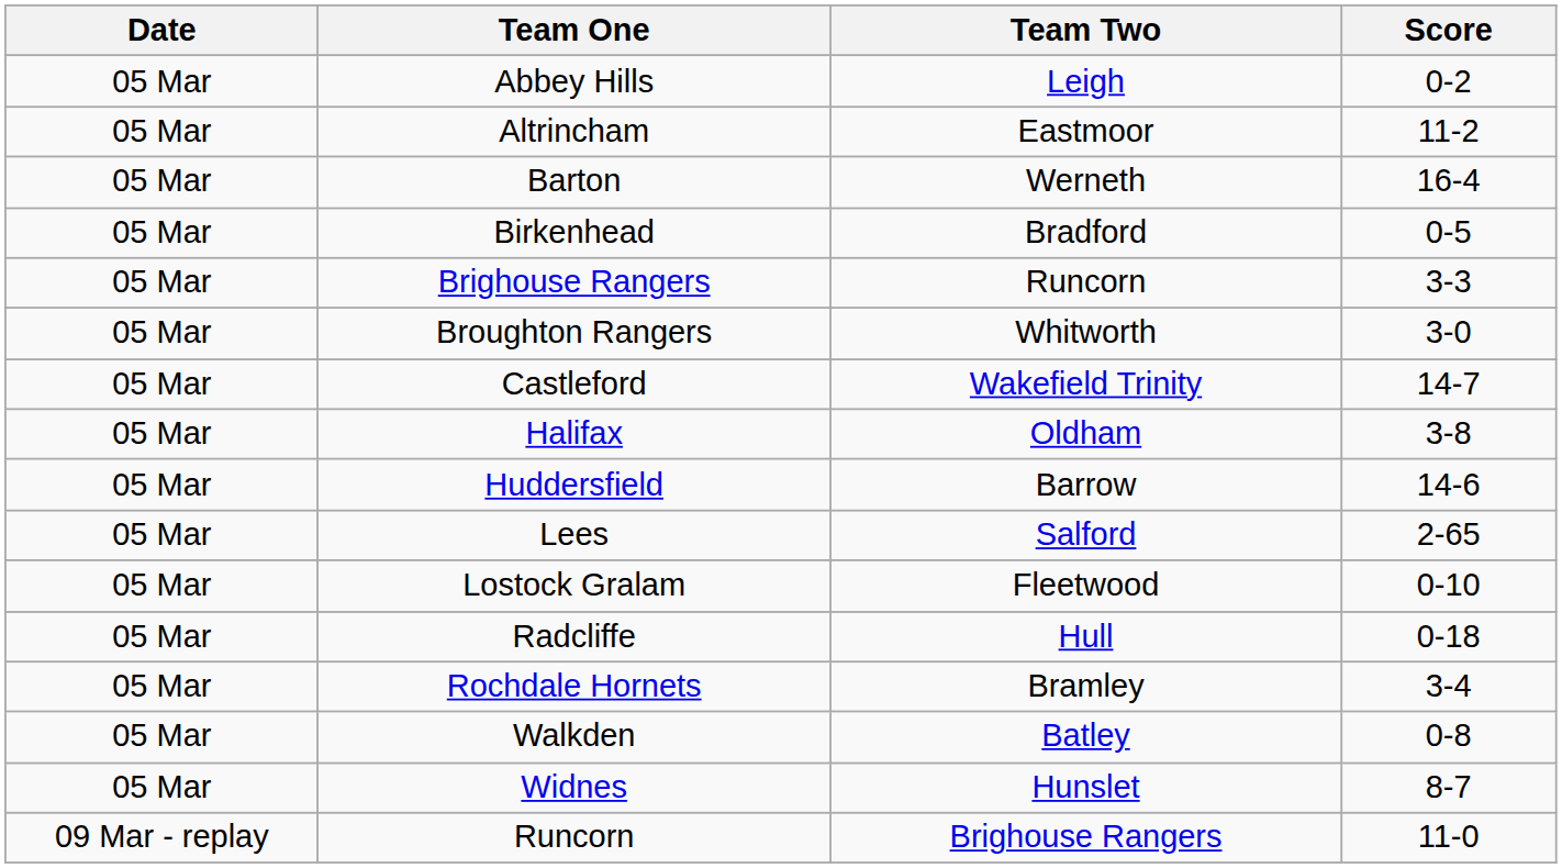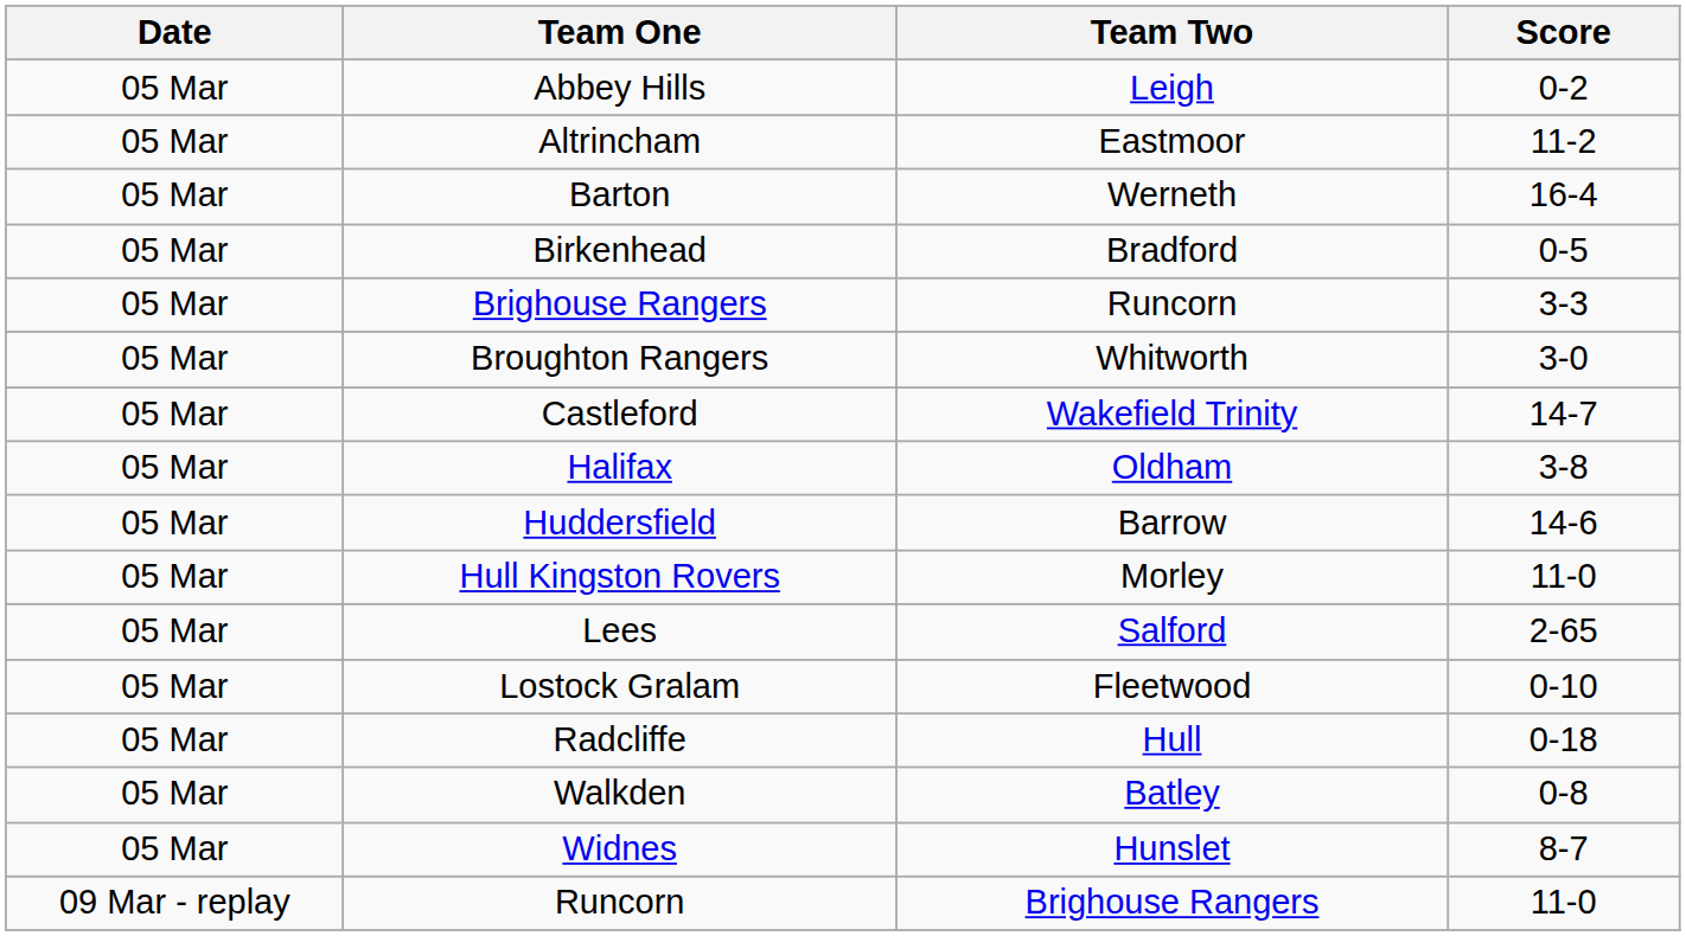 <table class="wikitable" style="text-align: center">
 <tr>
 <th width=150>Date</th>
 <th width=250>Team One</th>
 <th width=250>Team Two</th>
 <th width=100>Score</th>
 </tr>
 <tr>
 <td>05 Mar</td>
 <td>Abbey Hills</td>
 <td><a href='#'>Leigh</a></td>
 <td>0-2</td>
 </tr>
 <tr>
 <td>05 Mar</td>
 <td>Altrincham</td>
 <td>Eastmoor</td>
 <td>11-2</td>
 </tr>
 <tr>
 <td>05 Mar</td>
 <td>Barton</td>
 <td>Werneth</td>
 <td>16-4</td>
 </tr>
 <tr>
 <td>05 Mar</td>
 <td>Birkenhead</td>
 <td>Bradford</td>
 <td>0-5</td>
 </tr>
 <tr>
 <td>05 Mar</td>
 <td><a href='#'>Brighouse Rangers</a></td>
 <td>Runcorn</td>
 <td>3-3</td>
 </tr>
 <tr>
 <td>05 Mar</td>
 <td>Broughton Rangers</td>
 <td>Whitworth</td>
 <td>3-0</td>
 </tr>
 <tr>
 <td>05 Mar</td>
 <td>Castleford</td>
 <td><a href='#'>Wakefield Trinity</a></td>
 <td>14-7</td>
 </tr>
 <tr>
 <td>05 Mar</td>
 <td><a href='#'>Halifax</a></td>
 <td><a href='#'>Oldham</a></td>
 <td>3-8</td>
 </tr>
 <tr>
 <td>05 Mar</td>
 <td><a href='#'>Huddersfield</a></td>
 <td>Barrow</td>
 <td>14-6</td>
 </tr>
 <tr>
 <td>05 Mar</td>
+<td><a href='#'>Hull Kingston Rovers</a></td>
+<td>Morley</td>
+<td>11-0</td>
+</tr>
+<tr>
+<td>05 Mar</td>
 <td>Lees</td>
 <td><a href='#'>Salford</a></td>
 <td>2-65</td>
 </tr>
 <tr>
 <td>05 Mar</td>
 <td>Lostock Gralam</td>
 <td>Fleetwood</td>
 <td>0-10</td>
 </tr>
 <tr>
 <td>05 Mar</td>
 <td>Radcliffe</td>
 <td><a href='#'>Hull</a></td>
 <td>0-18</td>
-</tr>
-<tr>
-<td>05 Mar</td>
-<td><a href='#'>Rochdale Hornets</a></td>
-<td>Bramley</td>
-<td>3-4</td>
 </tr>
 <tr>
 <td>05 Mar</td>
 <td>Walkden</td>
 <td><a href='#'>Batley</a></td>
 <td>0-8</td>
 </tr>
 <tr>
 <td>05 Mar</td>
 <td><a href='#'>Widnes</a></td>
 <td><a href='#'>Hunslet</a></td>
 <td>8-7</td>
 </tr>
 <tr>
 <td>09 Mar - replay</td>
 <td>Runcorn</td>
 <td><a href='#'>Brighouse Rangers</a></td>
 <td>11-0</td>
 </tr>
 </table>
